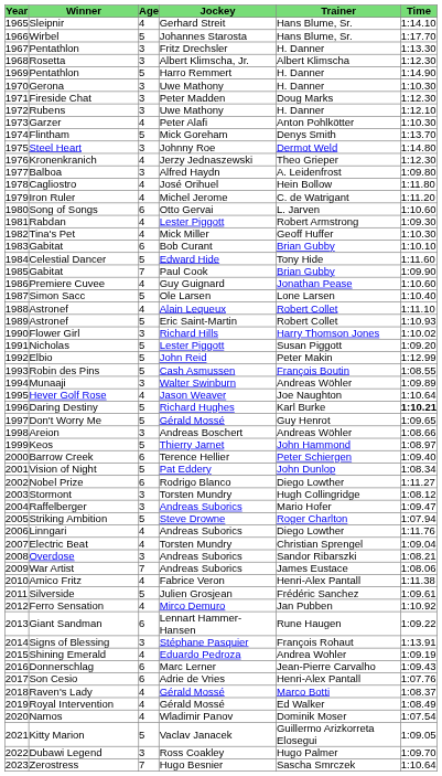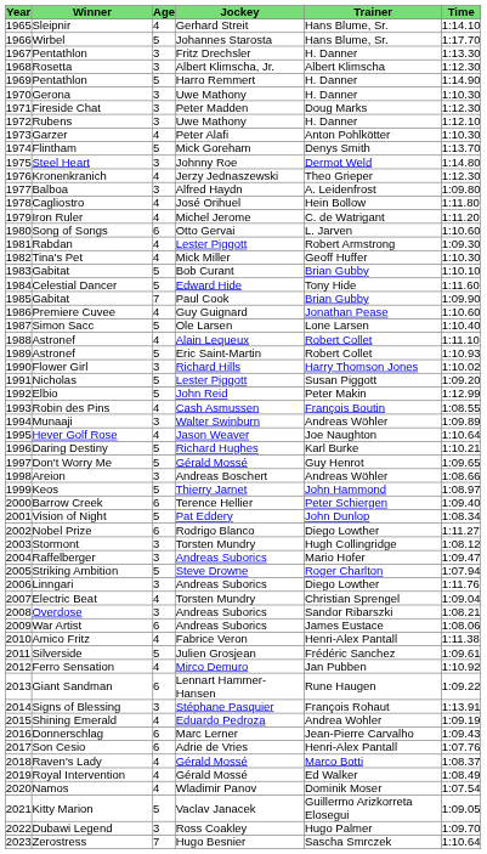 <table class = "sortable" | border="1" cellpadding="0" style="border-collapse: collapse; font-size:90%">
 <tr bgcolor="#77dd77" align="center">
 <th>Year</th>
 <th>Winner</th>
 <th>Age</th>
 <th>Jockey</th>
 <th>Trainer</th>
 <th>Time</th>
 </tr>
 <tr>
 <td>1965</td>
 <td width=150px>Sleipnir</td>
 <td>4</td>
 <td width=160px>Gerhard Streit</td>
 <td width=170px>Hans Blume, Sr.</td>
 <td>1:14.10</td>
 </tr>
 <tr>
 <td>1966</td>
 <td>Wirbel</td>
 <td>5</td>
 <td>Johannes Starosta</td>
 <td>Hans Blume, Sr.</td>
 <td>1:17.70</td>
 </tr>
 <tr>
 <td>1967</td>
 <td>Pentathlon</td>
 <td>3</td>
 <td>Fritz Drechsler</td>
 <td>H. Danner</td>
 <td>1:13.30</td>
 </tr>
 <tr>
 <td>1968</td>
 <td>Rosetta</td>
 <td>3</td>
 <td>Albert Klimscha, Jr.</td>
 <td>Albert Klimscha</td>
 <td>1:12.30</td>
 </tr>
 <tr>
 <td>1969</td>
 <td>Pentathlon</td>
 <td>5</td>
 <td>Harro Remmert</td>
 <td>H. Danner</td>
 <td>1:14.90</td>
 </tr>
 <tr>
 <td>1970</td>
 <td>Gerona</td>
 <td>3</td>
 <td>Uwe Mathony</td>
 <td>H. Danner</td>
 <td>1:10.30</td>
 </tr>
 <tr>
 <td>1971</td>
 <td>Fireside Chat</td>
 <td>3</td>
 <td>Peter Madden</td>
 <td>Doug Marks</td>
 <td>1:12.30</td>
 </tr>
 <tr>
 <td>1972</td>
 <td>Rubens</td>
 <td>3</td>
 <td>Uwe Mathony</td>
 <td>H. Danner</td>
 <td>1:12.10</td>
 </tr>
 <tr>
 <td>1973</td>
 <td>Garzer</td>
 <td>4</td>
 <td>Peter Alafi</td>
 <td>Anton Pohlkötter</td>
 <td>1:10.30</td>
 </tr>
 <tr>
 <td>1974</td>
 <td>Flintham</td>
 <td>5</td>
 <td>Mick Goreham</td>
 <td>Denys Smith</td>
 <td>1:13.70</td>
 </tr>
 <tr>
 <td>1975</td>
 <td><a href='#'>Steel Heart</a></td>
 <td>3</td>
 <td>Johnny Roe</td>
 <td><a href='#'>Dermot Weld</a></td>
 <td>1:14.80</td>
 </tr>
 <tr>
 <td>1976</td>
 <td>Kronenkranich</td>
 <td>4</td>
 <td>Jerzy Jednaszewski</td>
 <td>Theo Grieper</td>
 <td>1:12.30</td>
 </tr>
 <tr>
 <td>1977</td>
 <td>Balboa</td>
 <td>3</td>
 <td>Alfred Haydn</td>
 <td>A. Leidenfrost</td>
 <td>1:09.80</td>
 </tr>
 <tr>
 <td>1978</td>
 <td>Cagliostro</td>
 <td>4</td>
 <td>José Orihuel</td>
 <td>Hein Bollow</td>
 <td>1:11.80</td>
 </tr>
 <tr>
 <td>1979</td>
 <td>Iron Ruler</td>
 <td>4</td>
 <td>Michel Jerome</td>
 <td>C. de Watrigant</td>
 <td>1:11.20</td>
 </tr>
 <tr>
 <td>1980</td>
 <td>Song of Songs</td>
 <td>6</td>
 <td>Otto Gervai</td>
 <td>L. Jarven</td>
 <td>1:10.60</td>
 </tr>
 <tr>
 <td>1981</td>
 <td>Rabdan</td>
 <td>4</td>
 <td><a href='#'>Lester Piggott</a></td>
 <td>Robert Armstrong</td>
 <td>1:09.30</td>
 </tr>
 <tr>
 <td>1982</td>
 <td>Tina's Pet</td>
 <td>4</td>
 <td>Mick Miller</td>
 <td>Geoff Huffer</td>
 <td>1:10.30</td>
 </tr>
 <tr>
 <td>1983</td>
 <td>Gabitat</td>
-<td>6</td>
+<td>5</td>
 <td>Bob Curant</td>
 <td><a href='#'>Brian Gubby</a></td>
 <td>1:10.10</td>
 </tr>
 <tr>
 <td>1984</td>
 <td>Celestial Dancer</td>
 <td>5</td>
 <td><a href='#'>Edward Hide</a></td>
 <td>Tony Hide</td>
 <td>1:11.60</td>
 </tr>
 <tr>
 <td>1985</td>
 <td>Gabitat</td>
 <td>7</td>
 <td>Paul Cook</td>
 <td><a href='#'>Brian Gubby</a></td>
 <td>1:09.90</td>
 </tr>
 <tr>
 <td>1986</td>
 <td>Premiere Cuvee</td>
 <td>4</td>
 <td>Guy Guignard</td>
 <td><a href='#'>Jonathan Pease</a></td>
 <td>1:10.60</td>
 </tr>
 <tr>
 <td>1987</td>
 <td>Simon Sacc</td>
 <td>5</td>
 <td>Ole Larsen</td>
 <td>Lone Larsen</td>
 <td>1:10.40</td>
 </tr>
 <tr>
 <td>1988</td>
 <td>Astronef</td>
 <td>4</td>
 <td><a href='#'>Alain Lequeux</a></td>
 <td><a href='#'>Robert Collet</a></td>
 <td>1:11.10</td>
 </tr>
 <tr>
 <td>1989</td>
 <td>Astronef</td>
 <td>5</td>
 <td>Eric Saint-Martin</td>
 <td>Robert Collet</td>
 <td>1:10.93</td>
 </tr>
 <tr>
 <td>1990</td>
 <td>Flower Girl</td>
 <td>3</td>
 <td><a href='#'>Richard Hills</a></td>
 <td><a href='#'>Harry Thomson Jones</a></td>
 <td>1:10.02</td>
 </tr>
 <tr>
 <td>1991</td>
 <td>Nicholas</td>
 <td>5</td>
 <td><a href='#'>Lester Piggott</a></td>
 <td>Susan Piggott</td>
 <td>1:09.20</td>
 </tr>
 <tr>
 <td>1992</td>
 <td>Elbio</td>
 <td>5</td>
 <td><a href='#'>John Reid</a></td>
 <td>Peter Makin</td>
 <td>1:12.99</td>
 </tr>
 <tr>
 <td>1993</td>
 <td>Robin des Pins</td>
-<td>5</td>
+<td>4</td>
 <td><a href='#'>Cash Asmussen</a></td>
 <td><a href='#'>François Boutin</a></td>
 <td>1:08.55</td>
 </tr>
 <tr>
 <td>1994</td>
 <td>Munaaji</td>
 <td>3</td>
 <td><a href='#'>Walter Swinburn</a></td>
 <td>Andreas Wöhler</td>
 <td>1:09.89</td>
 </tr>
 <tr>
 <td>1995</td>
 <td><a href='#'>Hever Golf Rose</a></td>
 <td>4</td>
 <td><a href='#'>Jason Weaver</a></td>
 <td>Joe Naughton</td>
 <td>1:10.64</td>
 </tr>
 <tr>
 <td>1996</td>
 <td>Daring Destiny</td>
 <td>5</td>
 <td><a href='#'>Richard Hughes</a></td>
 <td>Karl Burke</td>
-<td><strong>1:10.21</strong></td>
+<td>1:10.21</td>
 </tr>
 <tr>
 <td>1997</td>
 <td>Don't Worry Me</td>
 <td>5</td>
 <td><a href='#'>Gérald Mossé</a></td>
 <td>Guy Henrot</td>
 <td>1:09.65</td>
 </tr>
 <tr>
 <td>1998</td>
 <td>Areion </td>
 <td>3</td>
 <td>Andreas Boschert</td>
 <td>Andreas Wöhler</td>
 <td>1:08.66</td>
 </tr>
 <tr>
 <td>1999</td>
 <td>Keos</td>
 <td>5</td>
 <td><a href='#'>Thierry Jarnet</a></td>
 <td><a href='#'>John Hammond</a></td>
 <td>1:08.97</td>
 </tr>
 <tr>
 <td>2000</td>
 <td>Barrow Creek</td>
 <td>6</td>
 <td>Terence Hellier</td>
 <td><a href='#'>Peter Schiergen</a></td>
 <td>1:09.40</td>
 </tr>
 <tr>
 <td>2001</td>
 <td>Vision of Night</td>
 <td>5</td>
 <td><a href='#'>Pat Eddery</a></td>
 <td><a href='#'>John Dunlop</a></td>
 <td>1:08.34</td>
 </tr>
 <tr>
 <td>2002</td>
 <td>Nobel Prize</td>
 <td>6</td>
 <td>Rodrigo Blanco</td>
 <td>Diego Lowther</td>
 <td>1:11.27</td>
 </tr>
 <tr>
 <td>2003</td>
 <td>Stormont</td>
 <td>3</td>
 <td>Torsten Mundry</td>
 <td>Hugh Collingridge</td>
 <td>1:08.12</td>
 </tr>
 <tr>
 <td>2004</td>
 <td>Raffelberger</td>
 <td>3</td>
 <td><a href='#'>Andreas Suborics</a></td>
 <td>Mario Hofer</td>
 <td>1:09.47</td>
 </tr>
 <tr>
 <td>2005</td>
 <td>Striking Ambition </td>
 <td>5</td>
 <td><a href='#'>Steve Drowne</a></td>
 <td><a href='#'>Roger Charlton</a></td>
 <td>1:07.94</td>
 </tr>
 <tr>
 <td>2006</td>
 <td>Linngari</td>
-<td>4</td>
+<td>3</td>
 <td>Andreas Suborics</td>
 <td>Diego Lowther</td>
 <td>1:11.76</td>
 </tr>
 <tr>
 <td>2007</td>
 <td>Electric Beat</td>
 <td>4</td>
 <td>Torsten Mundry</td>
 <td>Christian Sprengel</td>
 <td>1:09.04</td>
 </tr>
 <tr>
 <td>2008</td>
 <td><a href='#'>Overdose</a></td>
 <td>3</td>
 <td>Andreas Suborics</td>
 <td>Sandor Ribarszki</td>
 <td>1:08.21</td>
 </tr>
 <tr>
 <td>2009</td>
 <td>War Artist</td>
-<td>7</td>
+<td>6</td>
 <td>Andreas Suborics</td>
 <td>James Eustace</td>
 <td>1:08.06</td>
 </tr>
 <tr>
 <td>2010</td>
 <td>Amico Fritz</td>
 <td>4</td>
 <td>Fabrice Veron</td>
 <td>Henri-Alex Pantall</td>
 <td>1:11.38</td>
 </tr>
 <tr>
 <td>2011</td>
 <td>Silverside</td>
 <td>5</td>
 <td>Julien Grosjean</td>
 <td>Frédéric Sanchez</td>
 <td>1:09.61</td>
 </tr>
 <tr>
 <td>2012</td>
 <td>Ferro Sensation</td>
 <td>4</td>
 <td><a href='#'>Mirco Demuro</a></td>
 <td>Jan Pubben</td>
 <td>1:10.92</td>
 </tr>
 <tr>
 <td>2013</td>
 <td>Giant Sandman</td>
 <td>6</td>
 <td>Lennart Hammer-Hansen</td>
 <td>Rune Haugen</td>
 <td>1:09.22</td>
 </tr>
 <tr>
 <td>2014</td>
 <td>Signs of Blessing</td>
 <td>3</td>
 <td><a href='#'>Stéphane Pasquier</a></td>
 <td>François Rohaut</td>
 <td>1:13.91</td>
 </tr>
 <tr>
 <td>2015</td>
 <td>Shining Emerald</td>
 <td>4</td>
 <td><a href='#'>Eduardo Pedroza</a></td>
 <td>Andrea Wohler</td>
 <td>1:09.19</td>
 </tr>
 <tr>
 <td>2016</td>
 <td>Donnerschlag</td>
 <td>6</td>
 <td>Marc Lerner</td>
 <td>Jean-Pierre Carvalho</td>
 <td>1:09.43</td>
 </tr>
 <tr>
 <td>2017</td>
 <td>Son Cesio</td>
 <td>6</td>
 <td>Adrie de Vries</td>
 <td>Henri-Alex Pantall</td>
 <td>1:07.76</td>
 </tr>
 <tr>
 <td>2018</td>
 <td>Raven's Lady</td>
 <td>4</td>
 <td><a href='#'>Gérald Mossé</a></td>
 <td><a href='#'>Marco Botti</a></td>
 <td>1:08.37</td>
 </tr>
 <tr>
 <td>2019</td>
 <td>Royal Intervention</td>
 <td>4</td>
 <td>Gérald Mossé</td>
 <td>Ed Walker</td>
 <td>1:08.49</td>
 </tr>
 <tr>
 <td>2020</td>
 <td>Namos</td>
 <td>4</td>
 <td>Wladimir Panov</td>
 <td>Dominik Moser</td>
 <td>1:07.54</td>
 </tr>
 <tr>
 <td>2021</td>
 <td>Kitty Marion</td>
 <td>5</td>
 <td>Vaclav Janacek</td>
 <td>Guillermo Arizkorreta Elosegui</td>
 <td>1:09.05</td>
 </tr>
 <tr>
 <td>2022</td>
 <td>Dubawi Legend</td>
 <td>3</td>
 <td>Ross Coakley</td>
 <td>Hugo Palmer</td>
 <td>1:09.70</td>
 </tr>
 <tr>
 <td>2023</td>
 <td>Zerostress</td>
 <td>7</td>
 <td>Hugo Besnier</td>
 <td>Sascha Smrczek</td>
 <td>1:10.64</td>
 </tr>
 </table>
